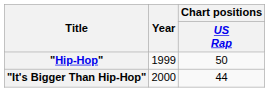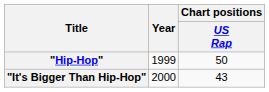 <table class="wikitable plainrowheaders" style="text-align:center">
 <tr>
 <th scope="col" rowspan="2">Title</th>
 <th scope="col" rowspan="2">Year</th>
 <th scope="col" colspan="1">Chart positions</th>
 </tr>
 <tr>
 <th scope="col"><em><a href='#'>US<br>Rap</a></em></th>
 </tr>
 <tr>
 <th scope="row">"<a href='#'>Hip-Hop</a>"</th>
 <td>1999</td>
 <td>50</td>
 </tr>
 <tr>
 <th scope="row">"It's Bigger Than Hip-Hop"</th>
 <td>2000</td>
-<td>44</td>
+<td>43</td>
 </tr>
 </table>
